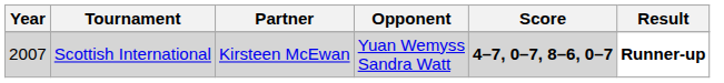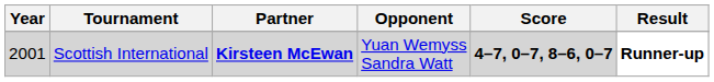 <table class="sortable wikitable" style="font-size: 90%;">
 <tr>
 <th>Year</th>
 <th>Tournament</th>
 <th>Partner</th>
 <th>Opponent</th>
 <th>Score</th>
 <th>Result</th>
 </tr>
 <tr>
 </tr>
 <tr style="background:#D5D5D5">
-<td align="center">2007</td>
+<td align="center">2001</td>
 <td align="left"><a href='#'>Scottish International</a></td>
-<td align="left"> <a href='#'>Kirsteen McEwan</a></td>
+<td align="left"><strong> <a href='#'>Kirsteen McEwan</a></strong></td>
 <td align="left"> <a href='#'>Yuan Wemyss</a><br> <a href='#'>Sandra Watt</a></td>
 <td align="left"><strong>4–7, 0–7, 8–6, 0–7</strong></td>
 <td style="text-align:left; background:white"> <strong>Runner-up</strong></td>
 </tr>
 </table>
